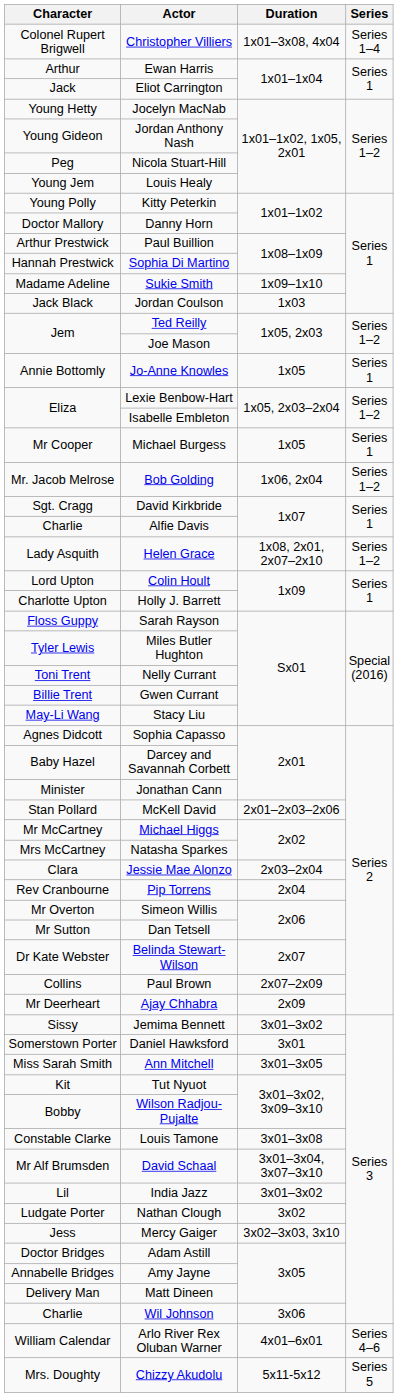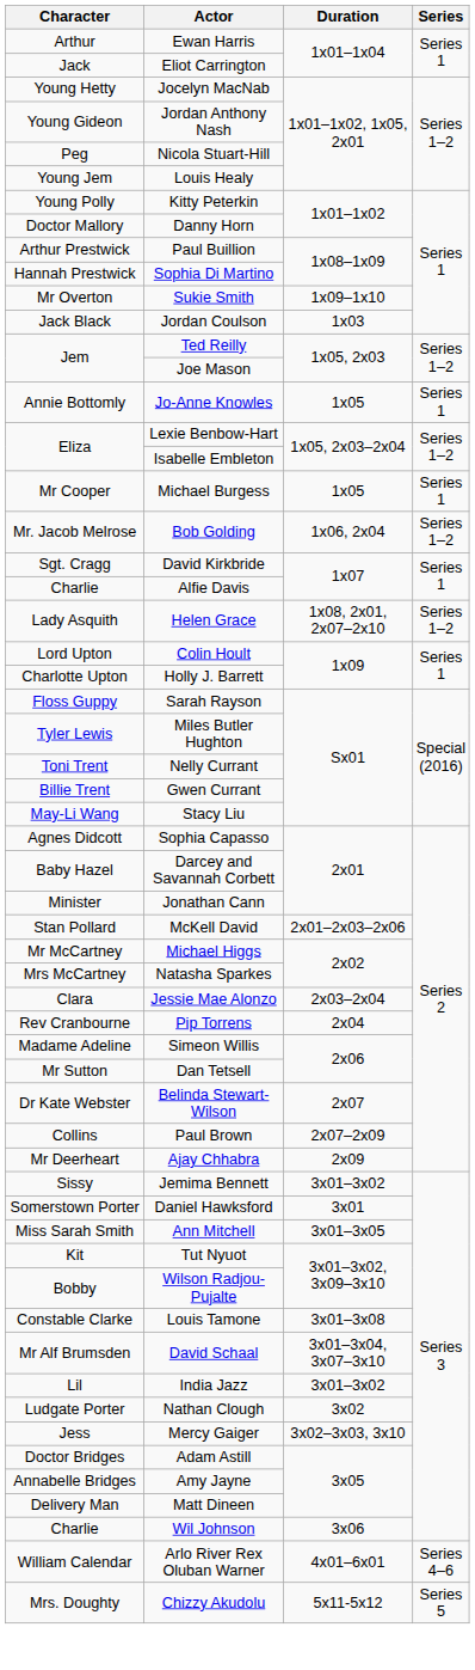 <table class="wikitable sortable" style="text-align:center;">
 <tr>
 <th style="width:140px;">Character</th>
 <th style="width:140px;">Actor</th>
 <th style="width:130px;">Duration</th>
 <th style="width:20px;">Series</th>
-</tr>
-<tr>
-<td>Colonel Rupert Brigwell</td>
-<td><a href='#'>Christopher Villiers</a></td>
-<td>1x01–3x08, 4x04</td>
-<td>Series 1–4</td>
 </tr>
 <tr>
 <td>Arthur</td>
 <td>Ewan Harris</td>
 <td rowspan="2">1x01–1x04</td>
 <td rowspan="2">Series 1</td>
 </tr>
 <tr>
 <td>Jack</td>
 <td>Eliot Carrington</td>
 </tr>
 <tr>
 <td>Young Hetty</td>
 <td>Jocelyn MacNab</td>
 <td rowspan="4">1x01–1x02, 1x05, 2x01</td>
 <td rowspan="4">Series 1–2</td>
 </tr>
 <tr>
 <td>Young Gideon</td>
 <td>Jordan Anthony Nash</td>
 </tr>
 <tr>
 <td>Peg</td>
 <td>Nicola Stuart-Hill</td>
 </tr>
 <tr>
 <td>Young Jem</td>
 <td>Louis Healy</td>
 </tr>
 <tr>
 <td>Young Polly</td>
 <td>Kitty Peterkin</td>
 <td rowspan="2">1x01–1x02</td>
 <td rowspan="6">Series 1</td>
 </tr>
 <tr>
 <td>Doctor Mallory</td>
 <td>Danny Horn</td>
 </tr>
 <tr>
 <td>Arthur Prestwick</td>
 <td>Paul Buillion</td>
 <td rowspan= 2>1x08–1x09</td>
 </tr>
 <tr>
 <td>Hannah Prestwick</td>
 <td><a href='#'>Sophia Di Martino</a></td>
 </tr>
 <tr>
-<td>Madame Adeline</td>
+<td>Mr Overton</td>
 <td><a href='#'>Sukie Smith</a></td>
 <td>1x09–1x10</td>
 </tr>
 <tr>
 <td>Jack Black</td>
 <td>Jordan Coulson</td>
 <td>1x03</td>
 </tr>
 <tr>
 <td rowspan=2>Jem</td>
 <td><a href='#'>Ted Reilly</a></td>
 <td rowspan="2">1x05, 2x03</td>
 <td rowspan="2">Series 1–2</td>
 </tr>
 <tr>
 <td>Joe Mason</td>
 </tr>
 <tr>
 <td>Annie Bottomly</td>
 <td><a href='#'>Jo-Anne Knowles</a></td>
 <td>1x05</td>
 <td>Series 1</td>
 </tr>
 <tr>
 <td rowspan=2>Eliza</td>
 <td>Lexie Benbow-Hart</td>
 <td rowspan="2">1x05, 2x03–2x04</td>
 <td rowspan="2">Series 1–2</td>
 </tr>
 <tr>
 <td>Isabelle Embleton</td>
 </tr>
 <tr>
 <td>Mr Cooper</td>
 <td>Michael Burgess</td>
 <td>1x05</td>
 <td>Series 1</td>
 </tr>
 <tr>
 <td>Mr. Jacob Melrose</td>
 <td><a href='#'>Bob Golding</a></td>
 <td>1x06, 2x04</td>
 <td>Series 1–2</td>
 </tr>
 <tr>
 <td>Sgt. Cragg</td>
 <td>David Kirkbride</td>
 <td rowspan="2">1x07</td>
 <td rowspan="2">Series 1</td>
 </tr>
 <tr>
 <td>Charlie</td>
 <td>Alfie Davis</td>
 </tr>
 <tr>
 <td>Lady Asquith</td>
 <td><a href='#'>Helen Grace</a></td>
 <td>1x08, 2x01, 2x07–2x10</td>
 <td>Series 1–2</td>
 </tr>
 <tr>
 <td>Lord Upton</td>
 <td><a href='#'>Colin Hoult</a></td>
 <td rowspan="2">1x09</td>
 <td rowspan="2">Series 1</td>
 </tr>
 <tr>
 <td>Charlotte Upton</td>
 <td>Holly J. Barrett</td>
 </tr>
 <tr>
 <td><a href='#'>Floss Guppy</a></td>
 <td>Sarah Rayson</td>
 <td rowspan="5">Sx01</td>
 <td rowspan="5">Special (2016)</td>
 </tr>
 <tr>
 <td><a href='#'>Tyler Lewis</a></td>
 <td>Miles Butler Hughton</td>
 </tr>
 <tr>
 <td><a href='#'>Toni Trent</a></td>
 <td>Nelly Currant</td>
 </tr>
 <tr>
 <td><a href='#'>Billie Trent</a></td>
 <td>Gwen Currant</td>
 </tr>
 <tr>
 <td><a href='#'>May-Li Wang</a></td>
 <td>Stacy Liu</td>
 </tr>
 <tr>
 <td>Agnes Didcott</td>
 <td>Sophia Capasso</td>
 <td rowspan="3">2x01</td>
 <td rowspan="13">Series 2</td>
 </tr>
 <tr>
 <td>Baby Hazel</td>
 <td>Darcey and Savannah Corbett</td>
 </tr>
 <tr>
 <td>Minister</td>
 <td>Jonathan Cann</td>
 </tr>
 <tr>
 <td>Stan Pollard</td>
 <td>McKell David</td>
 <td>2x01–2x03–2x06</td>
 </tr>
 <tr>
 <td>Mr McCartney</td>
 <td><a href='#'>Michael Higgs</a></td>
 <td rowspan="2">2x02</td>
 </tr>
 <tr>
 <td>Mrs McCartney</td>
 <td>Natasha Sparkes</td>
 </tr>
 <tr>
 <td>Clara</td>
 <td><a href='#'>Jessie Mae Alonzo</a></td>
 <td>2x03–2x04</td>
 </tr>
 <tr>
 <td>Rev Cranbourne</td>
 <td><a href='#'>Pip Torrens</a></td>
 <td>2x04</td>
 </tr>
 <tr>
-<td>Mr Overton</td>
+<td>Madame Adeline</td>
 <td>Simeon Willis</td>
 <td rowspan="2">2x06</td>
 </tr>
 <tr>
 <td>Mr Sutton</td>
 <td>Dan Tetsell</td>
 </tr>
 <tr>
 <td>Dr Kate Webster</td>
 <td><a href='#'>Belinda Stewart-Wilson</a></td>
 <td>2x07</td>
 </tr>
 <tr>
 <td>Collins</td>
 <td>Paul Brown</td>
 <td>2x07–2x09</td>
 </tr>
 <tr>
 <td>Mr Deerheart</td>
 <td><a href='#'>Ajay Chhabra</a></td>
 <td>2x09</td>
 </tr>
 <tr>
 <td>Sissy</td>
 <td>Jemima Bennett</td>
 <td>3x01–3x02</td>
 <td rowspan="14">Series 3</td>
 </tr>
 <tr>
 <td>Somerstown Porter</td>
 <td>Daniel Hawksford</td>
 <td>3x01</td>
 </tr>
 <tr>
 <td>Miss Sarah Smith</td>
 <td><a href='#'>Ann Mitchell</a></td>
 <td>3x01–3x05</td>
 </tr>
 <tr>
 <td>Kit</td>
 <td>Tut Nyuot</td>
 <td rowspan="2">3x01–3x02, 3x09–3x10</td>
 </tr>
 <tr>
 <td>Bobby</td>
 <td><a href='#'>Wilson Radjou-Pujalte</a></td>
 </tr>
 <tr>
 <td>Constable Clarke</td>
 <td>Louis Tamone</td>
 <td>3x01–3x08</td>
 </tr>
 <tr>
 <td>Mr Alf Brumsden</td>
 <td><a href='#'>David Schaal</a></td>
 <td>3x01–3x04, 3x07–3x10</td>
 </tr>
 <tr>
 <td>Lil</td>
 <td>India Jazz</td>
 <td>3x01–3x02</td>
 </tr>
 <tr>
 <td>Ludgate Porter</td>
 <td>Nathan Clough</td>
 <td>3x02</td>
 </tr>
 <tr>
 <td>Jess</td>
 <td>Mercy Gaiger</td>
 <td>3x02–3x03, 3x10</td>
 </tr>
 <tr>
 <td>Doctor Bridges</td>
 <td>Adam Astill</td>
 <td rowspan="3">3x05</td>
 </tr>
 <tr>
 <td>Annabelle Bridges</td>
 <td>Amy Jayne</td>
 </tr>
 <tr>
 <td>Delivery Man</td>
 <td>Matt Dineen</td>
 </tr>
 <tr>
 <td>Charlie</td>
 <td><a href='#'>Wil Johnson</a></td>
 <td>3x06</td>
 </tr>
 <tr>
 <td>William Calendar</td>
 <td>Arlo River Rex Oluban Warner</td>
 <td>4x01–6x01</td>
 <td>Series 4–6</td>
 </tr>
 <tr>
 <td>Mrs. Doughty</td>
 <td><a href='#'>Chizzy Akudolu</a></td>
 <td>5x11-5x12</td>
 <td>Series 5</td>
 </tr>
 </table>
